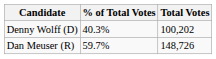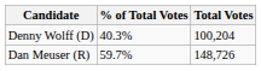 <table class="wikitable">
 <tr>
 <th>Candidate</th>
 <th>% of Total Votes</th>
 <th>Total Votes</th>
 </tr>
 <tr>
 <td>Denny Wolff (D)</td>
 <td>40.3%</td>
-<td>100,202</td>
+<td>100,204</td>
 </tr>
 <tr>
 <td>Dan Meuser (R)</td>
 <td>59.7%</td>
 <td>148,726</td>
 </tr>
 </table>
